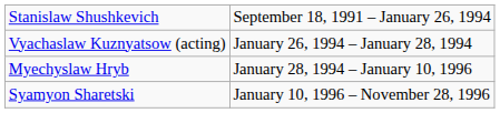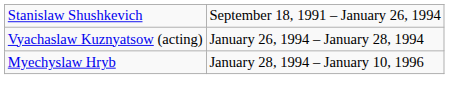 <table class="wikitable">
 <tr>
 <td><a href='#'>Stanislaw Shushkevich</a></td>
 <td>September 18, 1991 – January 26, 1994</td>
 </tr>
 <tr>
 <td><a href='#'>Vyachaslaw Kuznyatsow</a> (acting)</td>
 <td>January 26, 1994 – January 28, 1994</td>
 </tr>
 <tr>
 <td><a href='#'>Myechyslaw Hryb</a></td>
 <td>January 28, 1994 – January 10, 1996</td>
 </tr>
-<tr>
-<td><a href='#'>Syamyon Sharetski</a></td>
-<td>January 10, 1996 – November 28, 1996</td>
-</tr>
 </table>
